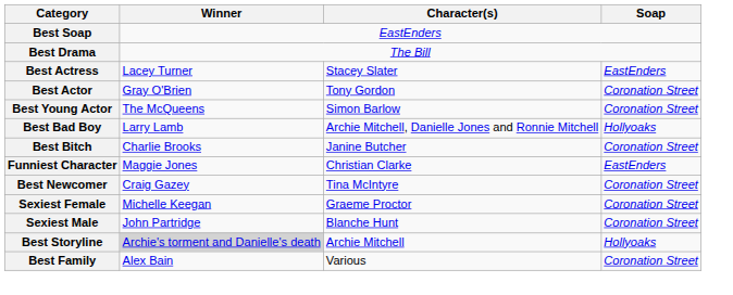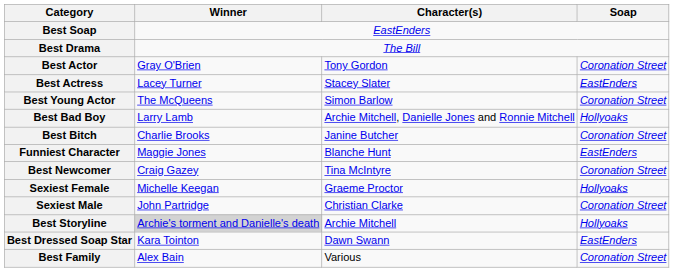 <table class="wikitable" style="font-size: 100%;">
 <tr>
 <th>Category</th>
 <th>Winner</th>
 <th>Character(s)</th>
 <th>Soap</th>
 </tr>
 <tr>
 <th>Best Soap</th>
 <td colspan = "3" align="center"><em><a href='#'>EastEnders</a></em></td>
 </tr>
 <tr>
 <th>Best Drama</th>
 <td colspan = "3" align="center"><em><a href='#'>The Bill</a></em></td>
 </tr>
 <tr>
+<th>Best Actor</th>
+<td><a href='#'>Gray O'Brien</a></td>
+<td><a href='#'>Tony Gordon</a></td>
+<td><em><a href='#'>Coronation Street</a></em></td>
+</tr>
+<tr>
 <th>Best Actress</th>
 <td><a href='#'>Lacey Turner</a></td>
 <td><a href='#'>Stacey Slater</a></td>
 <td><em><a href='#'>EastEnders</a></em></td>
-</tr>
-<tr>
-<th>Best Actor</th>
-<td><a href='#'>Gray O'Brien</a></td>
-<td><a href='#'>Tony Gordon</a></td>
-<td><em><a href='#'>Coronation Street</a></em></td>
 </tr>
 <tr>
 <th>Best Young Actor</th>
 <td><a href='#'>The McQueens</a></td>
 <td><a href='#'>Simon Barlow</a></td>
 <td><em><a href='#'>Coronation Street</a></em></td>
 </tr>
 <tr>
 <th>Best Bad Boy</th>
 <td><a href='#'>Larry Lamb</a></td>
 <td><a href='#'>Archie Mitchell</a>, <a href='#'>Danielle Jones</a> and <a href='#'>Ronnie Mitchell</a></td>
 <td><em><a href='#'>Hollyoaks</a></em></td>
 </tr>
 <tr>
 <th>Best Bitch</th>
 <td><a href='#'>Charlie Brooks</a></td>
 <td><a href='#'>Janine Butcher</a></td>
 <td><em><a href='#'>Coronation Street</a></em></td>
 </tr>
 <tr>
 <th>Funniest Character</th>
 <td><a href='#'>Maggie Jones</a></td>
-<td><a href='#'>Christian Clarke</a></td>
+<td><a href='#'>Blanche Hunt</a></td>
 <td><em><a href='#'>EastEnders</a></em></td>
 </tr>
 <tr>
 <th>Best Newcomer</th>
 <td><a href='#'>Craig Gazey</a></td>
 <td><a href='#'>Tina McIntyre</a></td>
 <td><em><a href='#'>Coronation Street</a></em></td>
 </tr>
 <tr>
 <th>Sexiest Female</th>
 <td><a href='#'>Michelle Keegan</a></td>
 <td><a href='#'>Graeme Proctor</a></td>
-<td><em><a href='#'>Coronation Street</a></em></td>
+<td><em><a href='#'>Hollyoaks</a></em></td>
 </tr>
 <tr>
 <th>Sexiest Male</th>
 <td><a href='#'>John Partridge</a></td>
-<td><a href='#'>Blanche Hunt</a></td>
+<td><a href='#'>Christian Clarke</a></td>
 <td><em><a href='#'>Coronation Street</a></em></td>
 </tr>
 <tr>
 <th>Best Storyline</th>
 <td style="background: lightgrey;"><a href='#'>Archie's torment and Danielle's death</a></td>
 <td><a href='#'>Archie Mitchell</a></td>
 <td><em><a href='#'>Hollyoaks</a></em></td>
 </tr>
 <tr>
+<th>Best Dressed Soap Star</th>
+<td><a href='#'>Kara Tointon</a></td>
+<td><a href='#'>Dawn Swann</a></td>
+<td><em><a href='#'>EastEnders</a></em></td>
+</tr>
+<tr>
 <th>Best Family</th>
 <td><a href='#'>Alex Bain</a></td>
 <td>Various</td>
 <td><em><a href='#'>Coronation Street</a></em></td>
 </tr>
 </table>
